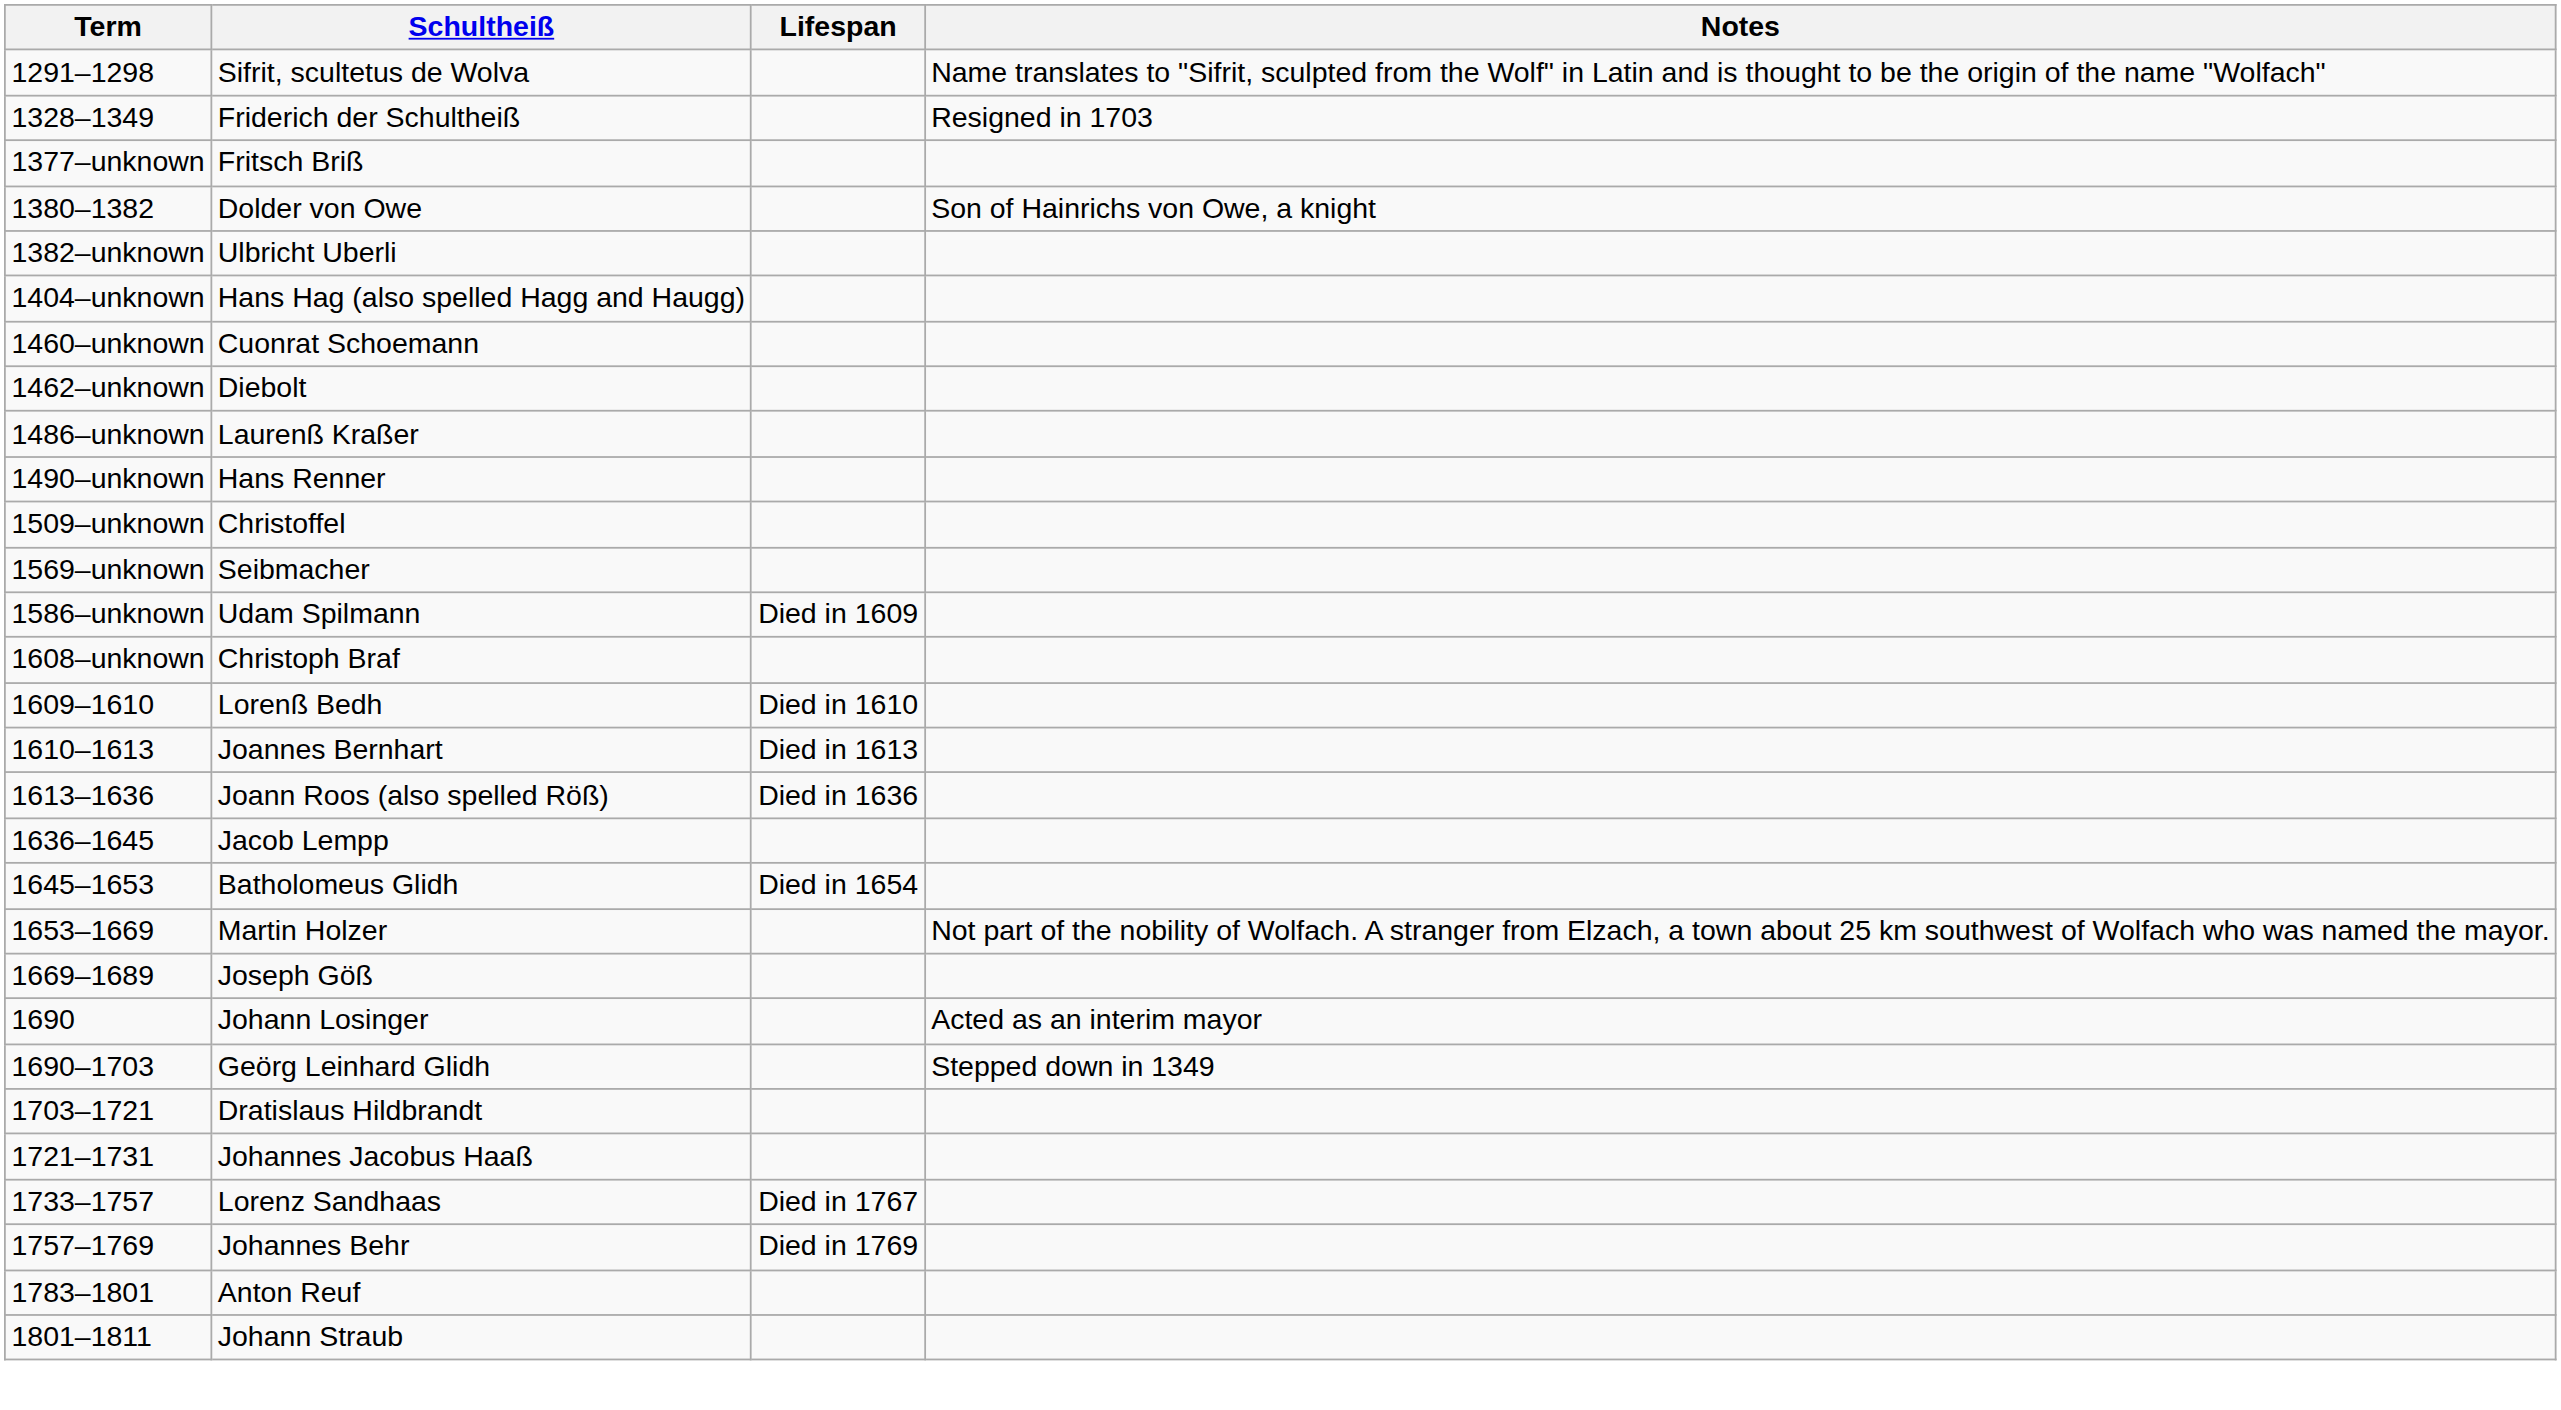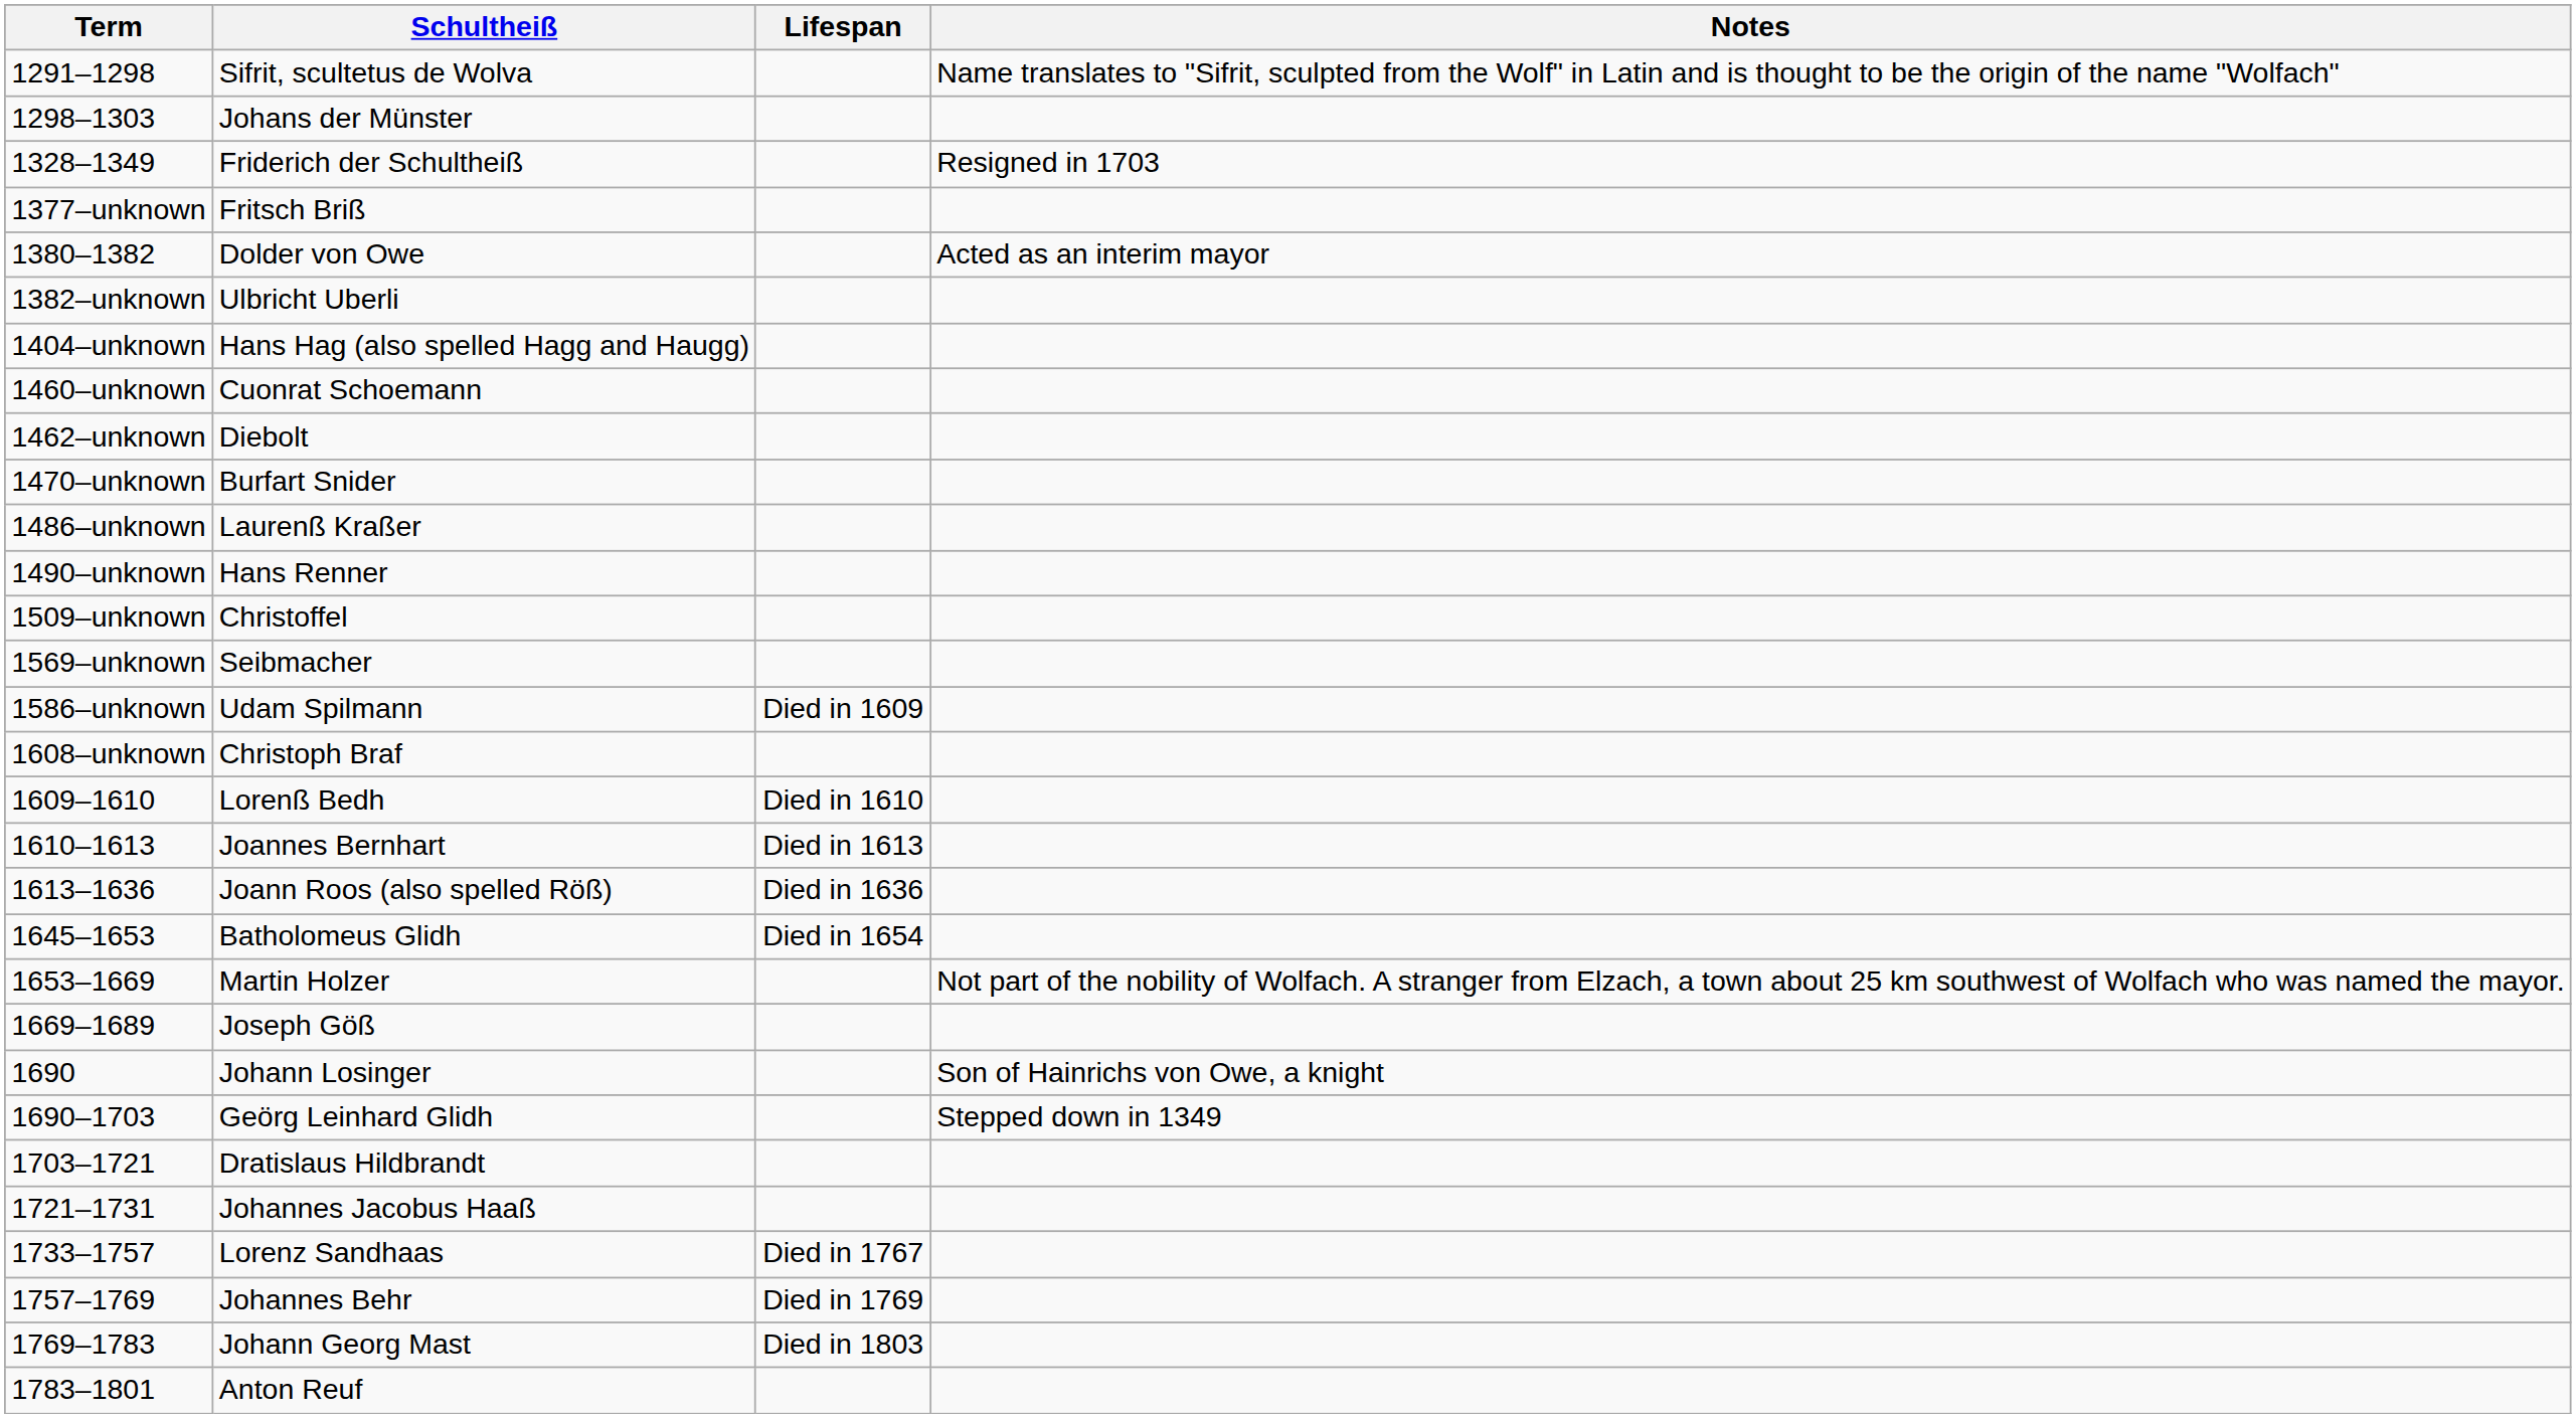 <table class="wikitable mw-collapsible mw-collapsed">
 <tr>
 <th>Term</th>
 <th><a href='#'>Schultheiß</a></th>
 <th>Lifespan</th>
 <th>Notes</th>
 </tr>
 <tr>
 <td>1291–1298</td>
 <td>Sifrit, scultetus de Wolva</td>
 <td></td>
 <td>Name translates to "Sifrit, sculpted from the Wolf" in Latin and is thought to be the origin of the name "Wolfach"</td>
+</tr>
+<tr>
+<td>1298–1303</td>
+<td>Johans der Münster</td>
+<td></td>
+<td></td>
 </tr>
 <tr>
 <td>1328–1349</td>
 <td>Friderich der Schultheiß</td>
 <td></td>
 <td>Resigned in 1703</td>
 </tr>
 <tr>
 <td>1377–unknown</td>
 <td>Fritsch Briß</td>
 <td></td>
 <td></td>
 </tr>
 <tr>
 <td>1380–1382</td>
 <td>Dolder von Owe</td>
 <td></td>
-<td>Son of Hainrichs von Owe, a knight</td>
+<td>Acted as an interim mayor</td>
 </tr>
 <tr>
 <td>1382–unknown</td>
 <td>Ulbricht Uberli</td>
 <td></td>
 <td></td>
 </tr>
 <tr>
 <td>1404–unknown</td>
 <td>Hans Hag (also spelled Hagg and Haugg)</td>
 <td></td>
 <td></td>
 </tr>
 <tr>
 <td>1460–unknown</td>
 <td>Cuonrat Schoemann</td>
 <td></td>
 <td></td>
 </tr>
 <tr>
 <td>1462–unknown</td>
 <td>Diebolt</td>
+<td></td>
+<td></td>
+</tr>
+<tr>
+<td>1470–unknown</td>
+<td>Burfart Snider</td>
 <td></td>
 <td></td>
 </tr>
 <tr>
 <td>1486–unknown</td>
 <td>Laurenß Kraßer</td>
 <td></td>
 <td></td>
 </tr>
 <tr>
 <td>1490–unknown</td>
 <td>Hans Renner</td>
 <td></td>
 <td></td>
 </tr>
 <tr>
 <td>1509–unknown</td>
 <td>Christoffel</td>
 <td></td>
 <td></td>
 </tr>
 <tr>
 <td>1569–unknown</td>
 <td>Seibmacher</td>
 <td></td>
 <td></td>
 </tr>
 <tr>
 <td>1586–unknown</td>
 <td>Udam Spilmann</td>
 <td>Died in 1609</td>
 <td></td>
 </tr>
 <tr>
 <td>1608–unknown</td>
 <td>Christoph Braf</td>
 <td></td>
 <td></td>
 </tr>
 <tr>
 <td>1609–1610</td>
 <td>Lorenß Bedh</td>
 <td>Died in 1610</td>
 <td></td>
 </tr>
 <tr>
 <td>1610–1613</td>
 <td>Joannes Bernhart</td>
 <td>Died in 1613</td>
 <td></td>
 </tr>
 <tr>
 <td>1613–1636</td>
 <td>Joann Roos (also spelled Röß)</td>
 <td>Died in 1636</td>
 <td></td>
 </tr>
 <tr>
-<td>1636–1645</td>
-<td>Jacob Lempp</td>
-<td></td>
-<td></td>
-</tr>
-<tr>
 <td>1645–1653</td>
 <td>Batholomeus Glidh</td>
 <td>Died in 1654</td>
 <td></td>
 </tr>
 <tr>
 <td>1653–1669</td>
 <td>Martin Holzer</td>
 <td></td>
 <td>Not part of the nobility of Wolfach. A stranger from Elzach, a town about 25 km southwest of Wolfach who was named the mayor.</td>
 </tr>
 <tr>
 <td>1669–1689</td>
 <td>Joseph Göß</td>
 <td></td>
 <td></td>
 </tr>
 <tr>
 <td>1690</td>
 <td>Johann Losinger</td>
 <td></td>
-<td>Acted as an interim mayor</td>
+<td>Son of Hainrichs von Owe, a knight</td>
 </tr>
 <tr>
 <td>1690–1703</td>
 <td>Geörg Leinhard Glidh</td>
 <td></td>
 <td>Stepped down in 1349</td>
 </tr>
 <tr>
 <td>1703–1721</td>
 <td>Dratislaus Hildbrandt</td>
 <td></td>
 <td></td>
 </tr>
 <tr>
 <td>1721–1731</td>
 <td>Johannes Jacobus Haaß</td>
 <td></td>
 <td></td>
 </tr>
 <tr>
 <td>1733–1757</td>
 <td>Lorenz Sandhaas</td>
 <td>Died in 1767</td>
 <td></td>
 </tr>
 <tr>
 <td>1757–1769</td>
 <td>Johannes Behr</td>
 <td>Died in 1769</td>
 <td></td>
 </tr>
 <tr>
+<td>1769–1783</td>
+<td>Johann Georg Mast</td>
+<td>Died in 1803</td>
+<td></td>
+</tr>
+<tr>
 <td>1783–1801</td>
 <td>Anton Reuf</td>
 <td></td>
 <td></td>
 </tr>
-<tr>
-<td>1801–1811</td>
-<td>Johann Straub</td>
-<td></td>
-<td></td>
-</tr>
 </table>
